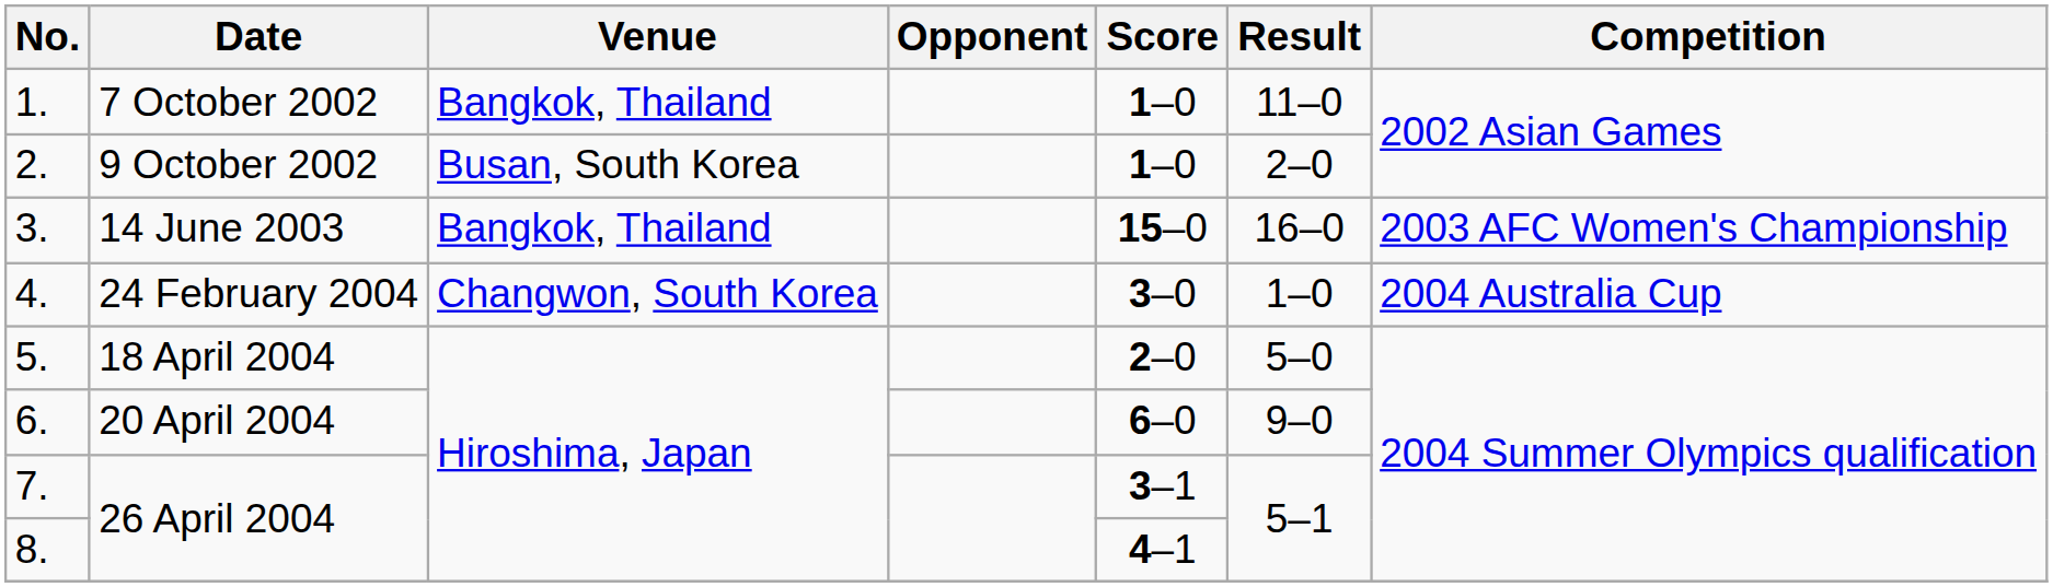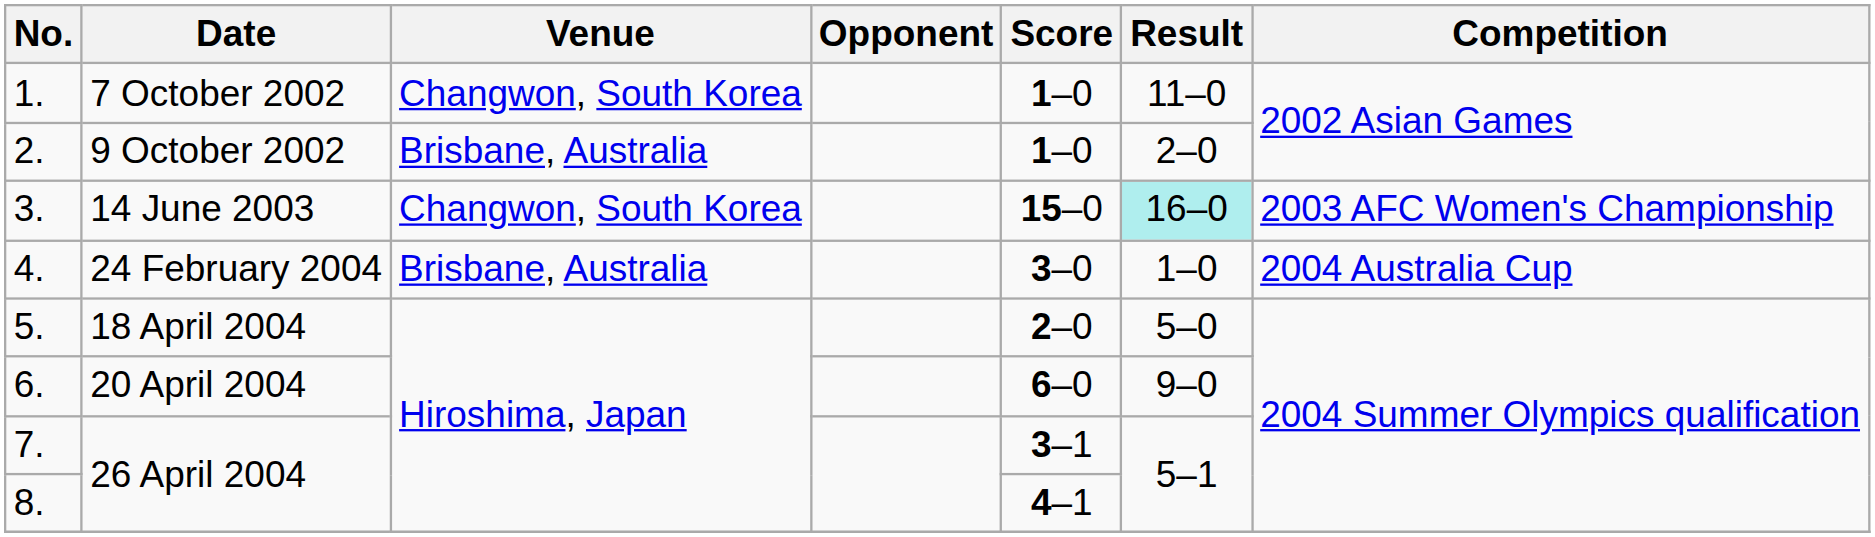 <table class="wikitable">
 <tr>
 <th>No.</th>
 <th>Date</th>
 <th>Venue</th>
 <th>Opponent</th>
 <th>Score</th>
 <th>Result</th>
 <th>Competition</th>
 </tr>
 <tr>
 <td>1.</td>
 <td>7 October 2002</td>
-<td><a href='#'>Bangkok</a>, <a href='#'>Thailand</a></td>
+<td><a href='#'>Changwon</a>, <a href='#'>South Korea</a></td>
 <td></td>
 <td align=center><strong>1</strong>–0</td>
 <td align=center>11–0</td>
 <td rowspan=2><a href='#'>2002 Asian Games</a></td>
 </tr>
 <tr>
 <td>2.</td>
 <td>9 October 2002</td>
-<td><a href='#'>Busan</a>, South Korea</td>
+<td><a href='#'>Brisbane</a>, <a href='#'>Australia</a></td>
 <td></td>
 <td align=center><strong>1</strong>–0</td>
 <td align=center>2–0</td>
 </tr>
 <tr>
 <td>3.</td>
 <td>14 June 2003</td>
-<td><a href='#'>Bangkok</a>, <a href='#'>Thailand</a></td>
+<td><a href='#'>Changwon</a>, <a href='#'>South Korea</a></td>
 <td></td>
 <td align=center><strong>15</strong>–0</td>
-<td align=center>16–0</td>
+<td align=center style="background: paleturquoise;">16–0</td>
 <td><a href='#'>2003 AFC Women's Championship</a></td>
 </tr>
 <tr>
 <td>4.</td>
 <td>24 February 2004</td>
-<td><a href='#'>Changwon</a>, <a href='#'>South Korea</a></td>
+<td><a href='#'>Brisbane</a>, <a href='#'>Australia</a></td>
 <td></td>
 <td align=center><strong>3</strong>–0</td>
 <td align=center>1–0</td>
 <td><a href='#'>2004 Australia Cup</a></td>
 </tr>
 <tr>
 <td>5.</td>
 <td>18 April 2004</td>
 <td rowspan=4><a href='#'>Hiroshima</a>, <a href='#'>Japan</a></td>
 <td></td>
 <td align=center><strong>2</strong>–0</td>
 <td align=center>5–0</td>
 <td rowspan=4><a href='#'>2004 Summer Olympics qualification</a></td>
 </tr>
 <tr>
 <td>6.</td>
 <td>20 April 2004</td>
 <td></td>
 <td align=center><strong>6</strong>–0</td>
 <td align=center>9–0</td>
 </tr>
 <tr>
 <td>7.</td>
 <td rowspan=2>26 April 2004</td>
 <td rowspan=2></td>
 <td align=center><strong>3</strong>–1</td>
 <td rowspan=2 align=center>5–1</td>
 </tr>
 <tr>
 <td>8.</td>
 <td align=center><strong>4</strong>–1</td>
 </tr>
 <tr>
 </tr>
 </table>
